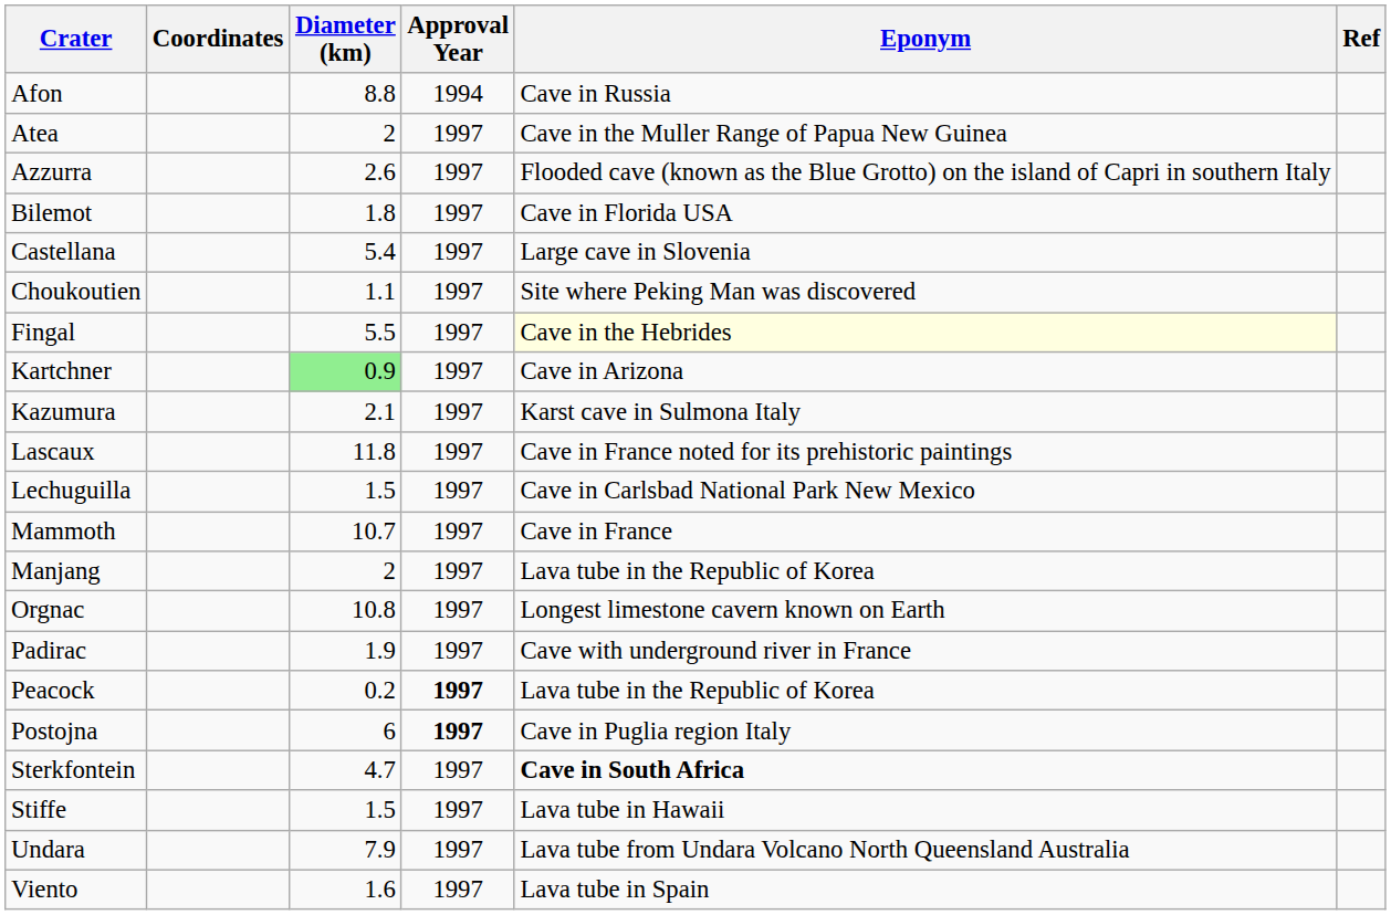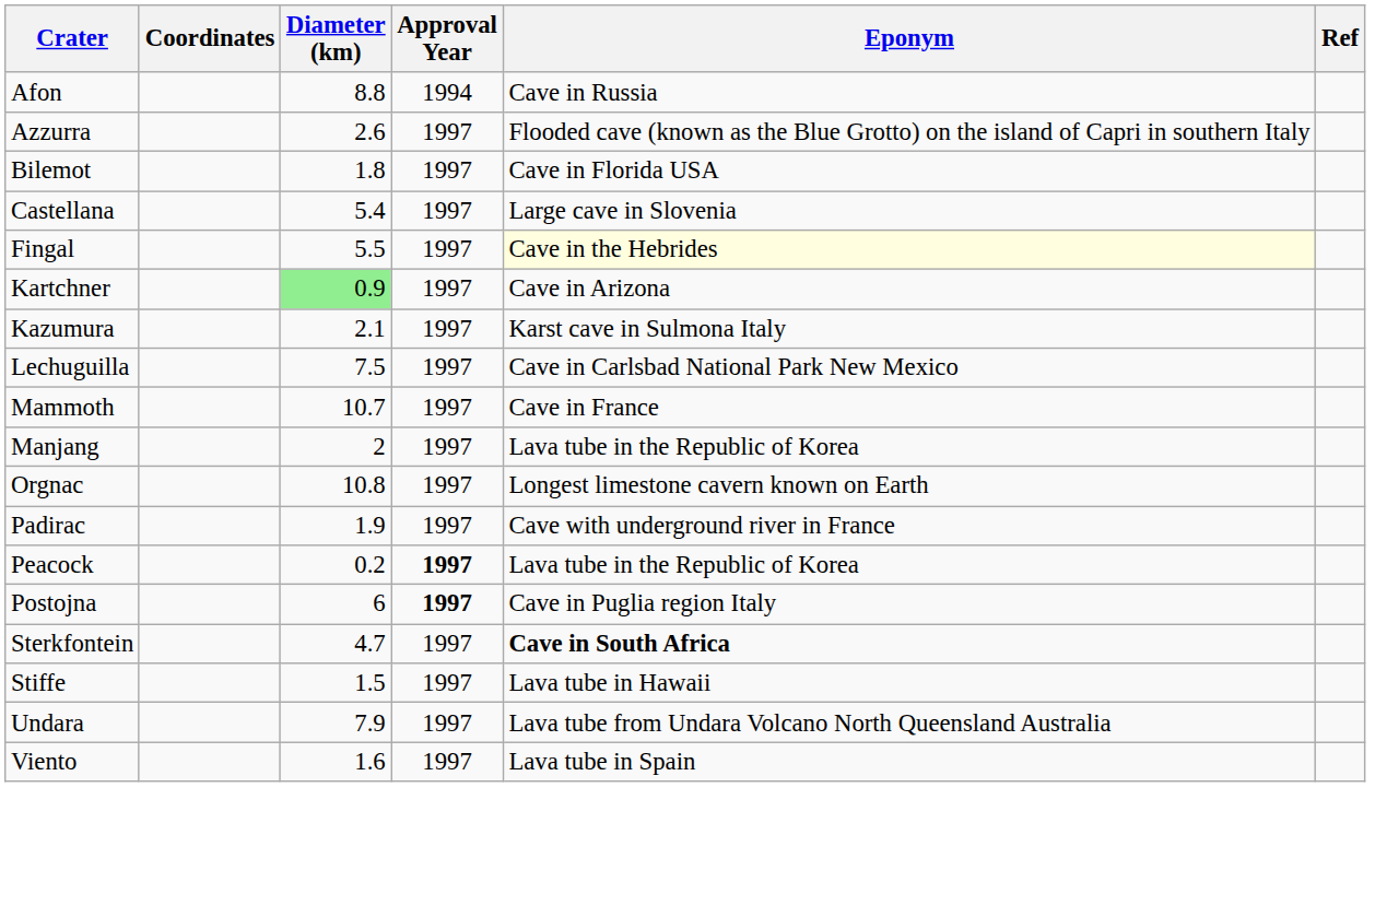 <table class="wikitable sortable">
 <tr>
 <th><a href='#'>Crater</a></th>
 <th>Coordinates</th>
 <th><a href='#'>Diameter</a><br>(km)</th>
 <th>Approval<br>Year</th>
 <th class="unsortable"><a href='#'>Eponym</a></th>
 <th class="unsortable">Ref</th>
 </tr>
 <tr id="Afon">
 <td>Afon</td>
 <td></td>
 <td align=right>8.8</td>
 <td align=center>1994</td>
 <td>Cave in Russia</td>
-<td></td>
-</tr>
-<tr id="Atea">
-<td>Atea</td>
-<td></td>
-<td align=right>2</td>
-<td align=center>1997</td>
-<td>Cave in the Muller Range of Papua New Guinea</td>
 <td></td>
 </tr>
 <tr id="Azzurra">
 <td>Azzurra</td>
 <td></td>
 <td align=right>2.6</td>
 <td align=center>1997</td>
 <td>Flooded cave (known as the Blue Grotto) on the island of Capri in southern Italy</td>
 <td></td>
 </tr>
 <tr id="Bilemot">
 <td>Bilemot</td>
 <td></td>
 <td align=right>1.8</td>
 <td align=center>1997</td>
 <td>Cave in Florida USA</td>
 <td></td>
 </tr>
 <tr id="Castellana">
 <td>Castellana</td>
 <td></td>
 <td align=right>5.4</td>
 <td align=center>1997</td>
 <td>Large cave in Slovenia</td>
 <td></td>
 </tr>
-<tr id="Choukoutien">
-<td>Choukoutien</td>
-<td></td>
-<td align=right>1.1</td>
-<td align=center>1997</td>
-<td>Site where Peking Man was discovered</td>
-<td></td>
-</tr>
 <tr id="Fingal">
 <td>Fingal</td>
 <td></td>
 <td align=right>5.5</td>
 <td align=center>1997</td>
 <td style="background: lightyellow;">Cave in the Hebrides</td>
 <td></td>
 </tr>
 <tr id="Kartchner">
 <td>Kartchner</td>
 <td></td>
 <td align=right style="background: lightgreen;">0.9</td>
 <td align=center>1997</td>
 <td>Cave in Arizona</td>
 <td></td>
 </tr>
 <tr id="Kazumura">
 <td>Kazumura</td>
 <td></td>
 <td align=right>2.1</td>
 <td align=center>1997</td>
 <td>Karst cave in Sulmona Italy</td>
 <td></td>
 </tr>
-<tr id="Lascaux">
-<td>Lascaux</td>
-<td></td>
-<td align=right>11.8</td>
-<td align=center>1997</td>
-<td>Cave in France noted for its prehistoric paintings</td>
-<td></td>
-</tr>
 <tr id="Lechuguilla">
 <td>Lechuguilla</td>
 <td></td>
-<td align=right>1.5</td>
+<td align=right>7.5</td>
 <td align=center>1997</td>
 <td>Cave in Carlsbad National Park New Mexico</td>
 <td></td>
 </tr>
 <tr id="Mammoth">
 <td>Mammoth</td>
 <td></td>
 <td align=right>10.7</td>
 <td align=center>1997</td>
 <td>Cave in France</td>
 <td></td>
 </tr>
 <tr id="Manjang">
 <td>Manjang</td>
 <td></td>
 <td align=right>2</td>
 <td align=center>1997</td>
 <td>Lava tube in the Republic of Korea</td>
 <td></td>
 </tr>
 <tr id="Orgnac">
 <td>Orgnac</td>
 <td></td>
 <td align=right>10.8</td>
 <td align=center>1997</td>
 <td>Longest limestone cavern known on Earth</td>
 <td></td>
 </tr>
 <tr id="Padirac">
 <td>Padirac</td>
 <td></td>
 <td align=right>1.9</td>
 <td align=center>1997</td>
 <td>Cave with underground river in France</td>
 <td></td>
 </tr>
 <tr id="Peacock">
 <td>Peacock</td>
 <td></td>
 <td align=right>0.2</td>
 <td align=center><strong>1997</strong></td>
 <td>Lava tube in the Republic of Korea</td>
 <td></td>
 </tr>
 <tr id="Postojna">
 <td>Postojna</td>
 <td></td>
 <td align=right>6</td>
 <td align=center><strong>1997</strong></td>
 <td>Cave in Puglia region Italy</td>
 <td></td>
 </tr>
 <tr id="Sterkfontein">
 <td>Sterkfontein</td>
 <td></td>
 <td align=right>4.7</td>
 <td align=center>1997</td>
 <td><strong>Cave in South Africa</strong></td>
 <td></td>
 </tr>
 <tr id="Stiffe">
 <td>Stiffe</td>
 <td></td>
 <td align=right>1.5</td>
 <td align=center>1997</td>
 <td>Lava tube in Hawaii</td>
 <td></td>
 </tr>
 <tr id="Undara">
 <td>Undara</td>
 <td></td>
 <td align=right>7.9</td>
 <td align=center>1997</td>
 <td>Lava tube from Undara Volcano North Queensland Australia</td>
 <td></td>
 </tr>
 <tr id="Viento">
 <td>Viento</td>
 <td></td>
 <td align=right>1.6</td>
 <td align=center>1997</td>
 <td>Lava tube in Spain</td>
 <td></td>
 </tr>
 </table>
